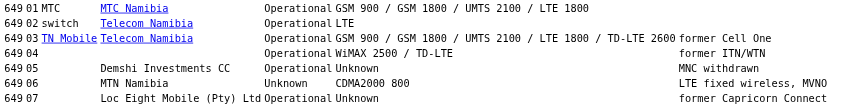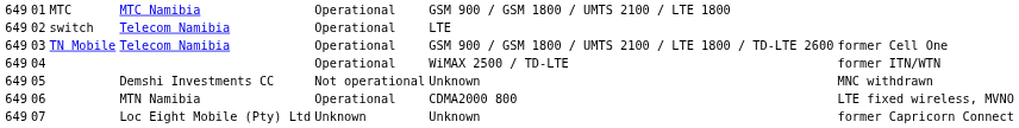 <table>
 <tr>
 <td>649</td>
 <td>01</td>
 <td>MTC</td>
 <td><a href='#'>MTC Namibia</a></td>
 <td>Operational</td>
 <td>GSM 900 / GSM 1800 / UMTS 2100 / LTE 1800</td>
 <td></td>
 </tr>
 <tr>
 <td>649</td>
 <td>02</td>
 <td>switch</td>
 <td><a href='#'>Telecom Namibia</a></td>
 <td>Operational</td>
 <td>LTE</td>
 <td></td>
 </tr>
 <tr>
 <td>649</td>
 <td>03</td>
 <td><a href='#'>TN Mobile</a></td>
 <td><a href='#'>Telecom Namibia</a></td>
 <td>Operational</td>
 <td>GSM 900 / GSM 1800 / UMTS 2100 / LTE 1800 / TD-LTE 2600</td>
 <td>former Cell One</td>
 </tr>
 <tr>
 <td>649</td>
 <td>04</td>
 <td></td>
 <td></td>
 <td>Operational</td>
 <td>WiMAX 2500 / TD-LTE</td>
 <td>former ITN/WTN</td>
 </tr>
 <tr>
 <td>649</td>
 <td>05</td>
 <td></td>
 <td>Demshi Investments CC</td>
-<td>Operational</td>
+<td>Not operational</td>
 <td>Unknown</td>
 <td> MNC withdrawn</td>
 </tr>
 <tr>
 <td>649</td>
 <td>06</td>
 <td></td>
 <td>MTN Namibia</td>
-<td>Unknown</td>
+<td>Operational</td>
 <td>CDMA2000 800</td>
 <td>LTE fixed wireless, MVNO</td>
 </tr>
 <tr>
 <td>649</td>
 <td>07</td>
 <td></td>
 <td>Loc Eight Mobile (Pty) Ltd</td>
-<td>Operational</td>
+<td>Unknown</td>
 <td>Unknown</td>
 <td>former Capricorn Connect</td>
 </tr>
 </table>
